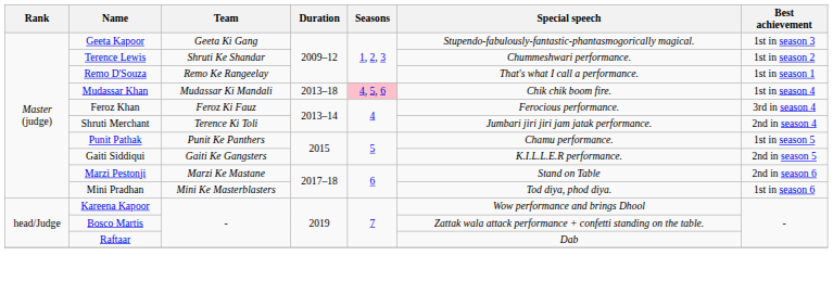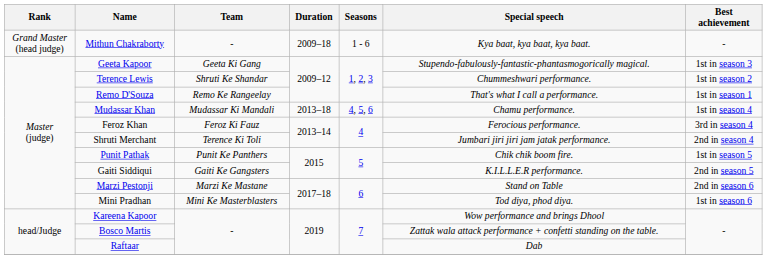 <table class="wikitable" style="width: 100%; text-align:center">
 <tr>
 <th>Rank</th>
 <th>Name</th>
 <th>Team</th>
 <th>Duration</th>
 <th>Seasons</th>
 <th>Special speech</th>
 <th>Best<br>achievement</th>
+</tr>
+<tr>
+<td><em>Grand Master</em><br>(head judge)</td>
+<td><a href='#'>Mithun Chakraborty</a></td>
+<td>-</td>
+<td>2009–18</td>
+<td>1 - 6</td>
+<td><em>Kya baat, kya baat, kya baat.</em></td>
+<td>-</td>
 </tr>
 <tr>
 <td rowspan="10"><em>Master</em><br>(judge)</td>
 <td><a href='#'>Geeta Kapoor</a></td>
 <td><em>Geeta Ki Gang</em></td>
 <td rowspan=3>2009–12</td>
 <td rowspan=3><a href='#'>1</a>, <a href='#'>2</a>, <a href='#'>3</a></td>
 <td><em>Stupendo-fabulously-fantastic-phantasmogorically magical.</em></td>
 <td>1st in <a href='#'>season 3</a></td>
 </tr>
 <tr>
 <td><a href='#'>Terence Lewis</a></td>
 <td><em>Shruti Ke Shandar</em></td>
 <td><em>Chummeshwari performance.</em></td>
 <td>1st in <a href='#'>season 2</a></td>
 </tr>
 <tr>
 <td><a href='#'>Remo D'Souza</a></td>
 <td><em>Remo Ke Rangeelay</em></td>
 <td><em>That's what I call a performance.</em></td>
 <td>1st in <a href='#'>season 1</a></td>
 </tr>
 <tr>
 <td><a href='#'>Mudassar Khan</a></td>
 <td><em>Mudassar Ki Mandali</em></td>
 <td>2013–18</td>
-<td style="background: pink;"><a href='#'>4</a>, <a href='#'>5</a>, <a href='#'>6</a></td>
-<td><em>Chik chik boom fire.</em></td>
+<td><a href='#'>4</a>, <a href='#'>5</a>, <a href='#'>6</a></td>
+<td><em>Chamu performance.</em></td>
 <td>1st in <a href='#'>season 4</a></td>
 </tr>
 <tr>
 <td>Feroz Khan</td>
 <td><em>Feroz Ki Fauz</em></td>
 <td rowspan=2>2013–14</td>
 <td rowspan=2><a href='#'>4</a></td>
 <td><em>Ferocious performance.</em></td>
 <td>3rd in <a href='#'>season 4</a></td>
 </tr>
 <tr>
 <td>Shruti Merchant</td>
 <td><em>Terence Ki Toli</em></td>
 <td><em>Jumbari jiri jiri jam jatak performance.</em></td>
 <td>2nd in <a href='#'>season 4</a></td>
 </tr>
 <tr>
 <td><a href='#'>Punit Pathak</a></td>
 <td><em>Punit Ke Panthers</em></td>
 <td rowspan=2>2015</td>
 <td rowspan=2><a href='#'>5</a></td>
-<td><em>Chamu performance.</em></td>
+<td><em>Chik chik boom fire.</em></td>
 <td>1st in <a href='#'>season 5</a></td>
 </tr>
 <tr>
 <td>Gaiti Siddiqui</td>
 <td><em>Gaiti Ke Gangsters</em></td>
 <td><em>K.I.L.L.E.R performance.</em></td>
 <td>2nd in <a href='#'>season 5</a></td>
 </tr>
 <tr>
 <td><a href='#'>Marzi Pestonji</a></td>
 <td><em>Marzi Ke Mastane</em></td>
 <td rowspan=2>2017–18</td>
 <td rowspan=2><a href='#'>6</a></td>
 <td><em>Stand on Table</em></td>
 <td>2nd in <a href='#'>season 6</a></td>
 </tr>
 <tr>
 <td>Mini Pradhan</td>
 <td><em>Mini Ke Masterblasters</em></td>
 <td><em>Tod diya, phod diya.</em></td>
 <td>1st in <a href='#'>season 6</a></td>
 </tr>
 <tr | rowspan="3" | >
 <td rowspan="3">head/Judge</td>
 <td><a href='#'>Kareena Kapoor</a></td>
 <td rowspan="3">-</td>
 <td rowspan="3">2019</td>
 <td rowspan="3"><a href='#'>7</a></td>
 <td><em>Wow performance and brings Dhool</em></td>
 <td rowspan="3">-</td>
 </tr>
 <tr>
 <td><a href='#'>Bosco Martis</a></td>
 <td><em>Zattak wala attack performance + confetti standing on the table.</em></td>
 </tr>
 <tr>
 <td><a href='#'>Raftaar</a></td>
 <td><em>Dab</em></td>
 </tr>
 <tr>
 </tr>
 </table>
